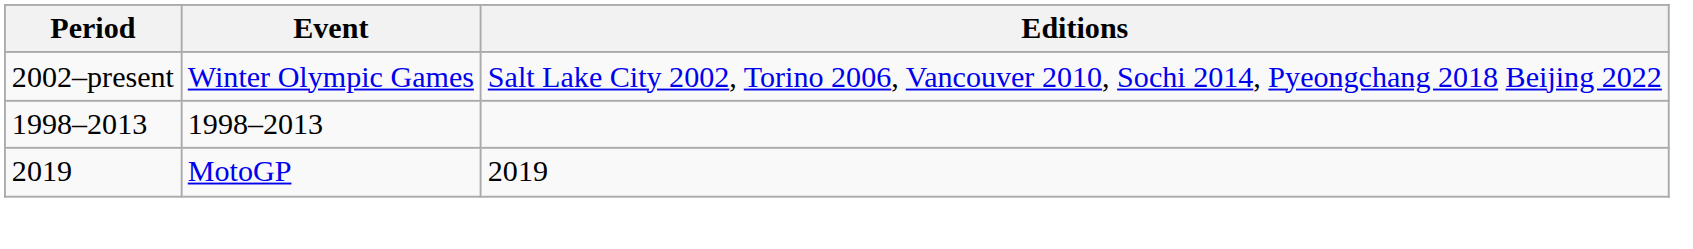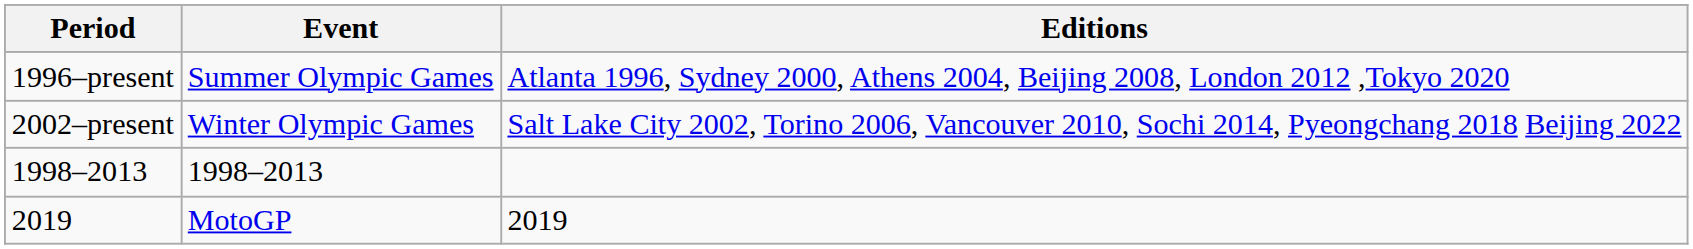 <table class="wikitable">
 <tr>
 <th>Period</th>
 <th>Event</th>
 <th>Editions</th>
+</tr>
+<tr>
+<td>1996–present</td>
+<td><a href='#'>Summer Olympic Games</a></td>
+<td><a href='#'>Atlanta 1996</a>, <a href='#'>Sydney 2000</a>, <a href='#'>Athens 2004</a>, <a href='#'>Beijing 2008</a>, <a href='#'>London 2012</a> ,<a href='#'>Tokyo 2020</a></td>
 </tr>
 <tr>
 <td>2002–present</td>
 <td><a href='#'>Winter Olympic Games</a></td>
 <td><a href='#'>Salt Lake City 2002</a>, <a href='#'>Torino 2006</a>, <a href='#'>Vancouver 2010</a>, <a href='#'>Sochi 2014</a>, <a href='#'>Pyeongchang 2018</a> <a href='#'>Beijing 2022</a></td>
 </tr>
 <tr>
 <td>1998–2013</td>
 <td>1998–2013</td>
 </tr>
 <tr>
 <td>2019</td>
 <td><a href='#'>MotoGP</a></td>
 <td>2019</td>
 </tr>
 </table>
